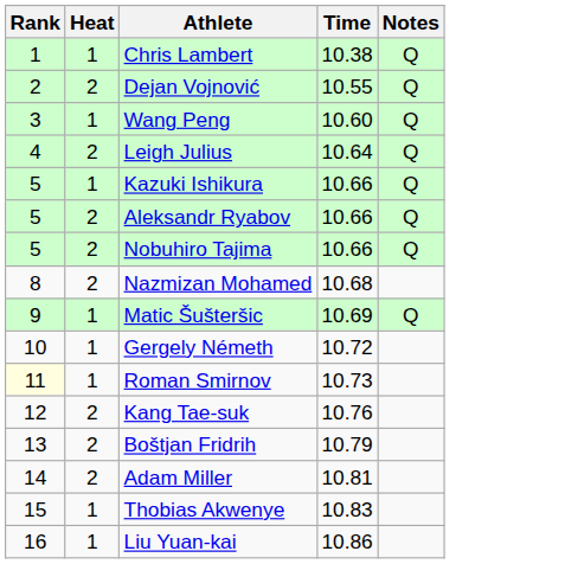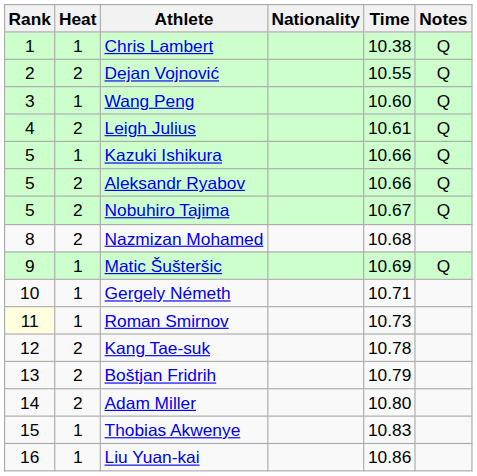 <table class="wikitable sortable" style="text-align:center;font-size:95%">
 <tr>
 <th>Rank</th>
 <th>Heat</th>
 <th>Athlete</th>
+<th>Nationality</th>
 <th>Time</th>
 <th>Notes</th>
 </tr>
 <tr bgcolor=ccffcc>
 <td>1</td>
 <td>1</td>
 <td align="left"><a href='#'>Chris Lambert</a></td>
+<td align=left></td>
 <td>10.38</td>
 <td>Q</td>
 </tr>
 <tr bgcolor=ccffcc>
 <td>2</td>
 <td>2</td>
 <td align="left"><a href='#'>Dejan Vojnović</a></td>
+<td align=left></td>
 <td>10.55</td>
 <td>Q</td>
 </tr>
 <tr bgcolor=ccffcc>
 <td>3</td>
 <td>1</td>
 <td align="left"><a href='#'>Wang Peng</a></td>
+<td align=left></td>
 <td>10.60</td>
 <td>Q</td>
 </tr>
 <tr bgcolor=ccffcc>
 <td>4</td>
 <td>2</td>
 <td align="left"><a href='#'>Leigh Julius</a></td>
-<td>10.64</td>
+<td align=left></td>
+<td>10.61</td>
 <td>Q</td>
 </tr>
 <tr bgcolor=ccffcc>
 <td>5</td>
 <td>1</td>
 <td align="left"><a href='#'>Kazuki Ishikura</a></td>
+<td align=left></td>
 <td>10.66</td>
 <td>Q</td>
 </tr>
 <tr bgcolor=ccffcc>
 <td>5</td>
 <td>2</td>
 <td align="left"><a href='#'>Aleksandr Ryabov</a></td>
+<td align=left></td>
 <td>10.66</td>
 <td>Q</td>
 </tr>
 <tr bgcolor=ccffcc>
 <td>5</td>
 <td>2</td>
 <td align="left"><a href='#'>Nobuhiro Tajima</a></td>
-<td>10.66</td>
+<td align=left></td>
+<td>10.67</td>
 <td>Q</td>
 </tr>
 <tr>
 <td>8</td>
 <td>2</td>
 <td align="left"><a href='#'>Nazmizan Mohamed</a></td>
+<td align=left></td>
 <td>10.68</td>
 <td></td>
 </tr>
 <tr bgcolor=ccffcc>
 <td>9</td>
 <td>1</td>
 <td align="left"><a href='#'>Matic Šušteršic</a></td>
+<td align=left></td>
 <td>10.69</td>
 <td>Q</td>
 </tr>
 <tr>
 <td>10</td>
 <td>1</td>
 <td align="left"><a href='#'>Gergely Németh</a></td>
-<td>10.72</td>
+<td align=left></td>
+<td>10.71</td>
 <td></td>
 </tr>
 <tr>
 <td style="background: lightyellow;">11</td>
 <td>1</td>
 <td align="left"><a href='#'>Roman Smirnov</a></td>
+<td align=left></td>
 <td>10.73</td>
 <td></td>
 </tr>
 <tr>
 <td>12</td>
 <td>2</td>
 <td align="left"><a href='#'>Kang Tae-suk</a></td>
-<td>10.76</td>
+<td align=left></td>
+<td>10.78</td>
 <td></td>
 </tr>
 <tr>
 <td>13</td>
 <td>2</td>
 <td align="left"><a href='#'>Boštjan Fridrih</a></td>
+<td align=left></td>
 <td>10.79</td>
 <td></td>
 </tr>
 <tr>
 <td>14</td>
 <td>2</td>
 <td align="left"><a href='#'>Adam Miller</a></td>
-<td>10.81</td>
+<td align=left></td>
+<td>10.80</td>
 <td></td>
 </tr>
 <tr>
 <td>15</td>
 <td>1</td>
 <td align="left"><a href='#'>Thobias Akwenye</a></td>
+<td align=left></td>
 <td>10.83</td>
 <td></td>
 </tr>
 <tr>
 <td>16</td>
 <td>1</td>
 <td align="left"><a href='#'>Liu Yuan-kai</a></td>
+<td align=left></td>
 <td>10.86</td>
 <td></td>
 </tr>
 </table>
